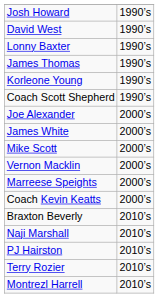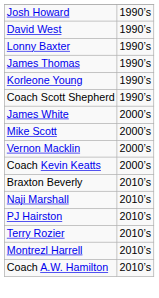 <table class="wikitable">
 <tr>
 </tr>
 <tr>
 <td><a href='#'>Josh Howard</a></td>
 <td>1990’s</td>
 </tr>
 <tr>
 <td><a href='#'>David West</a></td>
 <td>1990’s</td>
 </tr>
 <tr>
 <td><a href='#'>Lonny Baxter</a></td>
 <td>1990’s</td>
 </tr>
 <tr>
 <td><a href='#'>James Thomas</a></td>
 <td>1990’s</td>
 </tr>
 <tr>
 <td><a href='#'>Korleone Young</a></td>
 <td>1990’s</td>
 </tr>
 <tr>
 <td>Coach Scott Shepherd</td>
 <td>1990’s</td>
 </tr>
 <tr>
-<td><a href='#'>Joe Alexander</a></td>
-<td>2000’s</td>
-</tr>
-<tr>
 <td><a href='#'>James White</a></td>
 <td>2000’s</td>
 </tr>
 <tr>
 <td><a href='#'>Mike Scott</a></td>
 <td>2000’s</td>
 </tr>
 <tr>
 <td><a href='#'>Vernon Macklin</a></td>
-<td>2000’s</td>
-</tr>
-<tr>
-<td><a href='#'>Marreese Speights</a></td>
 <td>2000’s</td>
 </tr>
 <tr>
 <td>Coach <a href='#'>Kevin Keatts</a></td>
 <td>2000’s</td>
 </tr>
 <tr>
 <td>Braxton Beverly</td>
 <td>2010’s</td>
 </tr>
 <tr>
 <td><a href='#'>Naji Marshall</a></td>
 <td>2010’s</td>
 </tr>
 <tr>
 <td><a href='#'>PJ Hairston</a></td>
 <td>2010’s</td>
 </tr>
 <tr>
 <td><a href='#'>Terry Rozier</a></td>
 <td>2010’s</td>
 </tr>
 <tr>
 <td><a href='#'>Montrezl Harrell</a></td>
 <td>2010’s</td>
 </tr>
+<tr>
+<td>Coach <a href='#'>A.W. Hamilton</a></td>
+<td>2010’s</td>
+</tr>
 </table>
